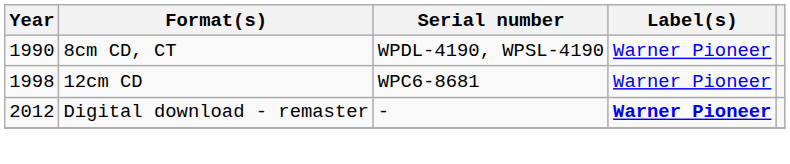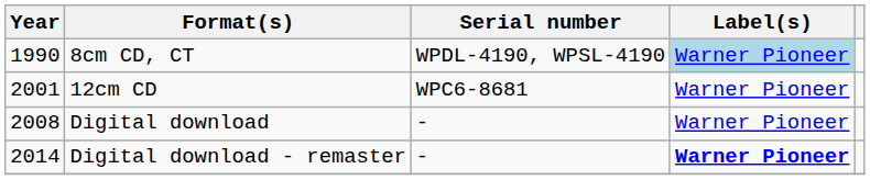 <table class="wikitable sortable plainrowheaders">
 <tr>
 <th scope="col">Year</th>
 <th scope="col">Format(s)</th>
 <th scope="col">Serial number</th>
 <th scope="col">Label(s)</th>
 <th scope="col"></th>
 </tr>
 <tr>
 <td>1990</td>
 <td>8cm CD, CT</td>
 <td>WPDL-4190, WPSL-4190</td>
-<td><a href='#'>Warner Pioneer</a></td>
+<td style="background: lightblue;"><a href='#'>Warner Pioneer</a></td>
 <td></td>
 </tr>
 <tr>
-<td>1998</td>
+<td>2001</td>
 <td>12cm CD</td>
 <td>WPC6-8681</td>
 <td><a href='#'>Warner Pioneer</a></td>
 <td></td>
 </tr>
 <tr>
-<td>2012</td>
+<td>2008</td>
+<td>Digital download</td>
+<td>-</td>
+<td><a href='#'>Warner Pioneer</a></td>
+<td></td>
+</tr>
+<tr>
+<td>2014</td>
 <td>Digital download - remaster</td>
 <td>-</td>
 <td><strong><a href='#'>Warner Pioneer</a></strong></td>
 <td></td>
 </tr>
 <tr>
 </tr>
 </table>
